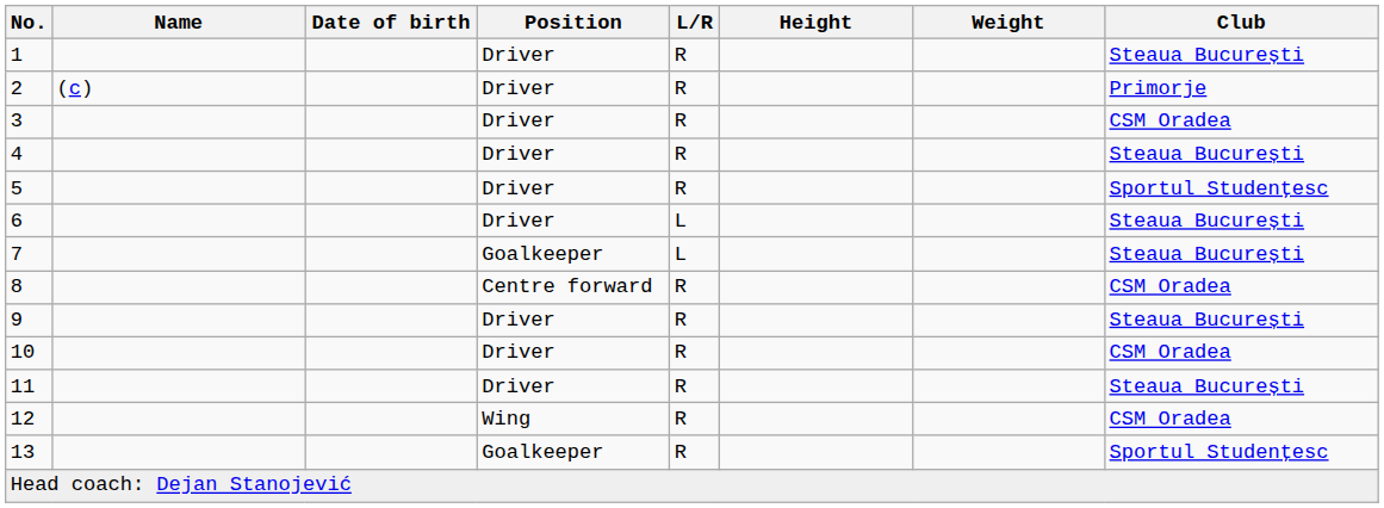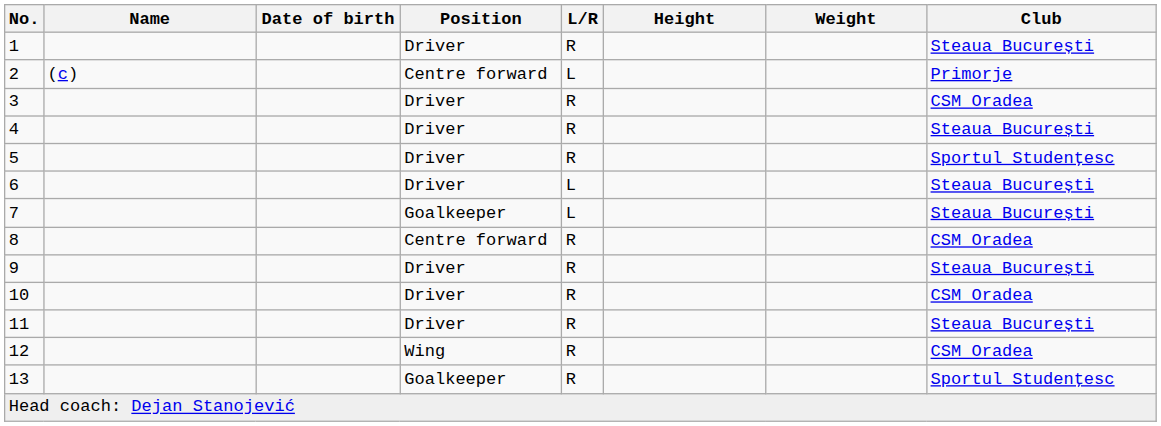 <table class=wikitable sortable style=font-size:100%; text-align:center;>
 <tr>
 <th>No.</th>
 <th style=width:12em>Name</th>
 <th style=width:8em>Date of birth</th>
 <th style=width:9em>Position</th>
 <th style=width:2em>L/R</th>
 <th style=width:9em>Height</th>
 <th style=width:9em>Weight</th>
 <th style=width:13em>Club</th>
 </tr>
 <tr>
 <td>1</td>
 <td align=left></td>
 <td align=right></td>
 <td>Driver</td>
 <td>R</td>
 <td></td>
 <td></td>
 <td> <a href='#'>Steaua București</a></td>
 </tr>
 <tr>
 <td>2</td>
 <td align=left> (<a href='#'>c</a>)</td>
 <td align=right></td>
-<td>Driver</td>
-<td>R</td>
+<td>Centre forward</td>
+<td>L</td>
 <td></td>
 <td></td>
 <td> <a href='#'>Primorje</a></td>
 </tr>
 <tr>
 <td>3</td>
 <td align=left></td>
 <td align=right></td>
 <td>Driver</td>
 <td>R</td>
 <td></td>
 <td></td>
 <td> <a href='#'>CSM Oradea</a></td>
 </tr>
 <tr>
 <td>4</td>
 <td align=left></td>
 <td align=right></td>
 <td>Driver</td>
 <td>R</td>
 <td></td>
 <td></td>
 <td> <a href='#'>Steaua București</a></td>
 </tr>
 <tr>
 <td>5</td>
 <td align=left></td>
 <td align=right></td>
 <td>Driver</td>
 <td>R</td>
 <td></td>
 <td></td>
 <td> <a href='#'>Sportul Studenţesc</a></td>
 </tr>
 <tr>
 <td>6</td>
 <td align=left></td>
 <td align=right></td>
 <td>Driver</td>
 <td>L</td>
 <td></td>
 <td></td>
 <td> <a href='#'>Steaua București</a></td>
 </tr>
 <tr>
 <td>7</td>
 <td align=left></td>
 <td align=right></td>
 <td>Goalkeeper</td>
 <td>L</td>
 <td></td>
 <td></td>
 <td> <a href='#'>Steaua București</a></td>
 </tr>
 <tr>
 <td>8</td>
 <td align=left></td>
 <td align=right></td>
 <td>Centre forward</td>
 <td>R</td>
 <td></td>
 <td></td>
 <td> <a href='#'>CSM Oradea</a></td>
 </tr>
 <tr>
 <td>9</td>
 <td align=left></td>
 <td align=right></td>
 <td>Driver</td>
 <td>R</td>
 <td></td>
 <td></td>
 <td> <a href='#'>Steaua București</a></td>
 </tr>
 <tr>
 <td>10</td>
 <td align=left></td>
 <td align=right></td>
 <td>Driver</td>
 <td>R</td>
 <td></td>
 <td></td>
 <td> <a href='#'>CSM Oradea</a></td>
 </tr>
 <tr>
 <td>11</td>
 <td align=left></td>
 <td align=right></td>
 <td>Driver</td>
 <td>R</td>
 <td></td>
 <td></td>
 <td> <a href='#'>Steaua București</a></td>
 </tr>
 <tr>
 <td>12</td>
 <td align=left></td>
 <td align=right></td>
 <td>Wing</td>
 <td>R</td>
 <td></td>
 <td></td>
 <td> <a href='#'>CSM Oradea</a></td>
 </tr>
 <tr>
 <td>13</td>
 <td align=left></td>
 <td align=right></td>
 <td>Goalkeeper</td>
 <td>R</td>
 <td></td>
 <td></td>
 <td> <a href='#'>Sportul Studenţesc</a></td>
 </tr>
 <tr style="background:#efefef;">
 <td colspan="8" style="text-align:left;">Head coach:  <a href='#'>Dejan Stanojević</a></td>
 </tr>
 </table>
